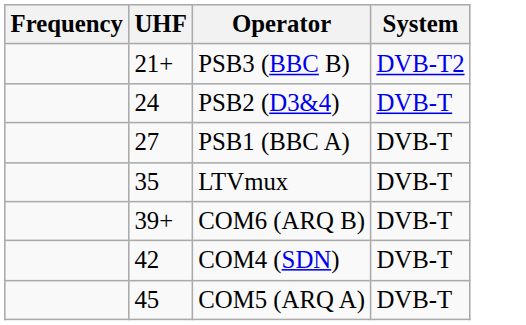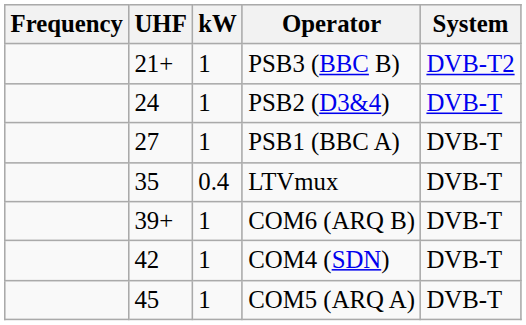 <table class="wikitable sortable">
 <tr>
 <th>Frequency</th>
 <th>UHF</th>
+<th>kW</th>
 <th>Operator</th>
 <th>System</th>
 </tr>
 <tr>
 <td></td>
 <td>21+</td>
+<td>1</td>
 <td>PSB3 (<a href='#'>BBC</a> B)</td>
 <td><a href='#'>DVB-T2</a></td>
 </tr>
 <tr>
 <td></td>
 <td>24</td>
+<td>1</td>
 <td>PSB2 (<a href='#'>D3&4</a>)</td>
 <td><a href='#'>DVB-T</a></td>
 </tr>
 <tr>
 <td></td>
 <td>27</td>
+<td>1</td>
 <td>PSB1 (BBC A)</td>
 <td>DVB-T</td>
 </tr>
 <tr>
 <td></td>
 <td>35</td>
+<td>0.4</td>
 <td>LTVmux</td>
 <td>DVB-T</td>
 </tr>
 <tr>
 <td></td>
 <td>39+</td>
+<td>1</td>
 <td>COM6 (ARQ B)</td>
 <td>DVB-T</td>
 </tr>
 <tr>
 <td></td>
 <td>42</td>
+<td>1</td>
 <td>COM4 (<a href='#'>SDN</a>)</td>
 <td>DVB-T</td>
 </tr>
 <tr>
 <td></td>
 <td>45</td>
+<td>1</td>
 <td>COM5 (ARQ A)</td>
 <td>DVB-T</td>
 </tr>
 </table>
